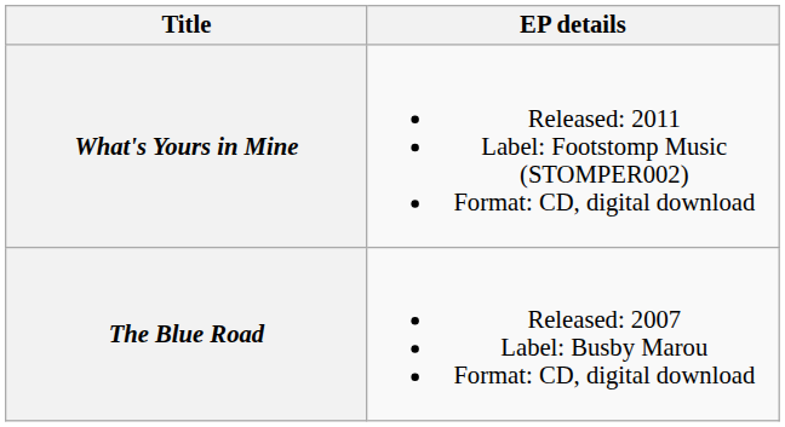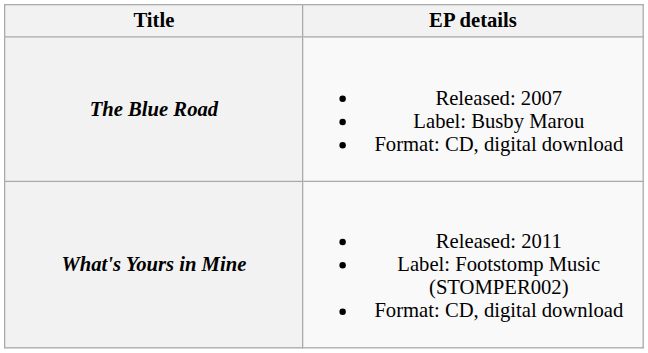 <table class="wikitable plainrowheaders" style="text-align:center;" border="1">
 <tr>
 <th scope="col" style="width:14em;">Title</th>
 <th scope="col" style="width:16em;">EP details</th>
 </tr>
 <tr>
+<th scope="row"><em>The Blue Road</em></th>
+<td><br><ul><li>Released: 2007</li><li>Label: Busby Marou</li><li>Format: CD, digital download</li></ul></td>
+</tr>
+<tr>
 <th scope="row"><em>What's Yours in Mine</em></th>
 <td><br><ul><li>Released: 2011</li><li>Label: Footstomp Music (STOMPER002)</li><li>Format: CD, digital download</li></ul></td>
 </tr>
-<tr>
-<th scope="row"><em>The Blue Road</em></th>
-<td><br><ul><li>Released: 2007</li><li>Label: Busby Marou</li><li>Format: CD, digital download</li></ul></td>
-</tr>
 </table>
